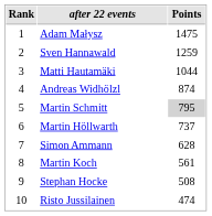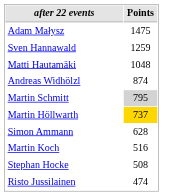 <table cellspacing="1" cellpadding="3" style="border:1px solid #AAAAAA;font-size:86%">
 <tr bgcolor="#E4E4E4">
-<th style="border-bottom:1px solid #AAAAAA" width=10>Rank</th>
 <th style="border-bottom:1px solid #AAAAAA" width=155><em>after 22 events</em></th>
 <th style="border-bottom:1px solid #AAAAAA" width=40>Points</th>
 </tr>
 <tr>
-<td style="text-align: center;">1</td>
 <td> <a href='#'>Adam Małysz</a></td>
 <td align="center">1475</td>
 </tr>
 <tr>
-<td style="text-align: center;">2</td>
 <td> <a href='#'>Sven Hannawald</a></td>
 <td align="center">1259</td>
 </tr>
 <tr>
-<td style="text-align: center;">3</td>
 <td> <a href='#'>Matti Hautamäki</a></td>
-<td align="center">1044</td>
+<td align="center">1048</td>
 </tr>
 <tr>
-<td style="text-align: center;">4</td>
 <td> <a href='#'>Andreas Widhölzl</a></td>
 <td align="center">874</td>
 </tr>
 <tr>
-<td style="text-align: center;">5</td>
 <td> <a href='#'>Martin Schmitt</a></td>
 <td align="center" style="background: lightgrey;">795</td>
 </tr>
 <tr>
-<td style="text-align: center;">6</td>
 <td> <a href='#'>Martin Höllwarth</a></td>
-<td align="center">737</td>
+<td align="center" style="background: gold;">737</td>
 </tr>
 <tr>
-<td style="text-align: center;">7</td>
 <td> <a href='#'>Simon Ammann</a></td>
 <td align="center">628</td>
 </tr>
 <tr>
-<td style="text-align: center;">8</td>
 <td> <a href='#'>Martin Koch</a></td>
-<td align="center">561</td>
+<td align="center">516</td>
 </tr>
 <tr>
-<td style="text-align: center;">9</td>
 <td> <a href='#'>Stephan Hocke</a></td>
 <td align="center">508</td>
 </tr>
 <tr>
-<td style="text-align: center;">10</td>
 <td> <a href='#'>Risto Jussilainen</a></td>
 <td align="center">474</td>
 </tr>
 </table>
